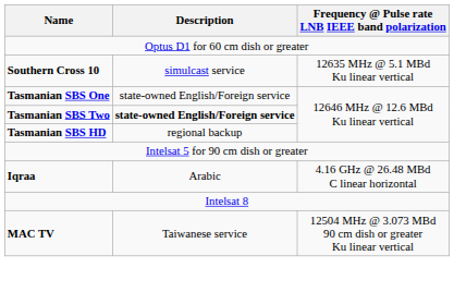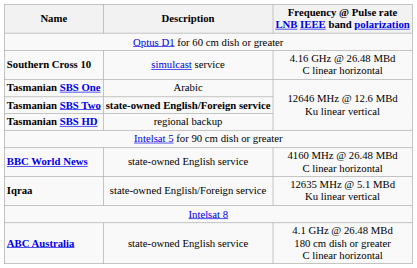 <table class="wikitable sortable">
 <tr>
 <th>Name</th>
 <th>Description</th>
 <th>Frequency @ Pulse rate<br><a href='#'>LNB</a> <a href='#'>IEEE</a> band <a href='#'>polarization</a></th>
 </tr>
 <tr align="center">
 <td colspan=3><a href='#'>Optus D1</a> for 60 cm dish or greater</td>
 </tr>
 <tr align="center">
 <td align="left"><strong>Southern Cross 10</strong></td>
 <td><a href='#'>simulcast</a> service</td>
-<td>12635 MHz @ 5.1 MBd<br>Ku linear vertical</td>
+<td>4.16 GHz @ 26.48 MBd<br>C linear horizontal</td>
 </tr>
 <tr align="center">
 <td align="left"><strong>Tasmanian <a href='#'>SBS One</a></strong></td>
-<td>state-owned English/Foreign service</td>
+<td>Arabic</td>
 <td rowspan=3>12646 MHz @ 12.6 MBd<br>Ku linear vertical</td>
 </tr>
 <tr align="center">
 <td align="left"><strong>Tasmanian <a href='#'>SBS Two</a></strong></td>
 <td><strong>state-owned English/Foreign service</strong></td>
 </tr>
 <tr align="center">
 <td align="left"><strong>Tasmanian <a href='#'>SBS HD</a></strong></td>
 <td>regional backup</td>
 </tr>
 <tr align="center">
 <td colspan=3><a href='#'>Intelsat 5</a> for 90 cm dish or greater</td>
 </tr>
 <tr align="center">
+<td align="left"><strong><a href='#'>BBC World News</a></strong></td>
+<td>state-owned English service</td>
+<td>4160 MHz @ 26.48 MBd<br>C linear horizontal</td>
+</tr>
+<tr align="center">
 <td align="left"><strong>Iqraa</strong></td>
-<td>Arabic</td>
-<td>4.16 GHz @ 26.48 MBd<br>C linear horizontal</td>
+<td>state-owned English/Foreign service</td>
+<td>12635 MHz @ 5.1 MBd<br>Ku linear vertical</td>
 </tr>
 <tr align="center">
 <td colspan=3><a href='#'>Intelsat 8</a></td>
 </tr>
 <tr align="center">
-<td align="left"><strong>MAC TV</strong></td>
-<td>Taiwanese service</td>
-<td>12504 MHz @ 3.073 MBd<br>90 cm dish or greater<br>Ku linear vertical</td>
+<td align="left"><strong><a href='#'>ABC Australia</a></strong></td>
+<td>state-owned English service</td>
+<td>4.1 GHz @ 26.48 MBd<br>180 cm dish or greater<br>C linear horizontal</td>
 </tr>
 </table>
